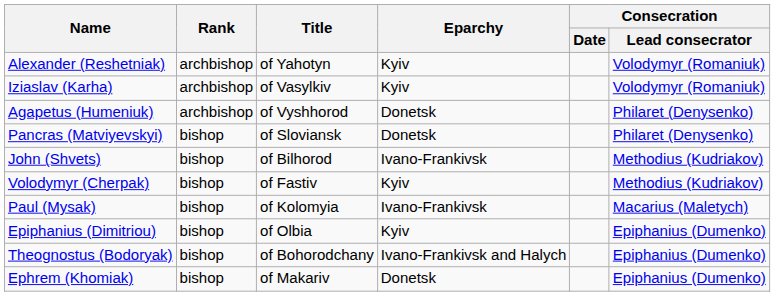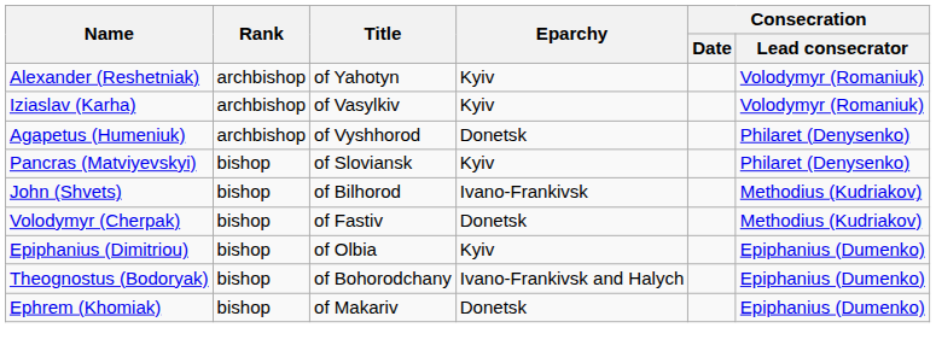 <table class="wikitable sortable">
 <tr>
 <th rowspan="2">Name</th>
 <th rowspan="2">Rank</th>
 <th rowspan="2">Title</th>
 <th rowspan="2">Eparchy</th>
 <th colspan="2">Consecration</th>
 </tr>
 <tr>
 <th>Date</th>
 <th>Lead consecrator</th>
 </tr>
 <tr>
 <td><a href='#'>Alexander (Reshetniak)</a></td>
 <td data-sort-value="2">archbishop</td>
 <td>of Yahotyn</td>
 <td>Kyiv</td>
 <td></td>
 <td><a href='#'>Volodymyr (Romaniuk)</a></td>
 </tr>
 <tr>
 <td><a href='#'>Iziaslav (Karha)</a></td>
 <td data-sort-value="2">archbishop</td>
 <td>of Vasylkiv</td>
 <td>Kyiv</td>
 <td></td>
 <td><a href='#'>Volodymyr (Romaniuk)</a></td>
 </tr>
 <tr>
 <td><a href='#'>Agapetus (Humeniuk)</a></td>
 <td data-sort-value="2">archbishop</td>
 <td>of Vyshhorod</td>
 <td>Donetsk</td>
 <td></td>
 <td><a href='#'>Philaret (Denysenko)</a></td>
 </tr>
 <tr>
 <td><a href='#'>Pancras (Matviyevskyi)</a></td>
 <td data-sort-value="3">bishop</td>
 <td>of Sloviansk</td>
-<td>Donetsk</td>
+<td>Kyiv</td>
 <td></td>
 <td><a href='#'>Philaret (Denysenko)</a></td>
 </tr>
 <tr>
 <td><a href='#'>John (Shvets)</a></td>
 <td data-sort-value="3">bishop</td>
 <td>of Bilhorod</td>
 <td>Ivano-Frankivsk</td>
 <td></td>
 <td><a href='#'>Methodius (Kudriakov)</a></td>
 </tr>
 <tr>
 <td><a href='#'>Volodymyr (Cherpak)</a></td>
 <td data-sort-value="3">bishop</td>
 <td>of Fastiv</td>
-<td>Kyiv</td>
+<td>Donetsk</td>
 <td></td>
 <td><a href='#'>Methodius (Kudriakov)</a></td>
-</tr>
-<tr>
-<td><a href='#'>Paul (Mysak)</a></td>
-<td data-sort-value="3">bishop</td>
-<td>of Kolomyia</td>
-<td>Ivano-Frankivsk</td>
-<td></td>
-<td><a href='#'>Macarius (Maletych)</a></td>
 </tr>
 <tr>
 <td><a href='#'>Epiphanius (Dimitriou)</a></td>
 <td data-sort-value="3">bishop</td>
 <td>of Olbia</td>
 <td>Kyiv</td>
 <td></td>
 <td><a href='#'>Epiphanius (Dumenko)</a></td>
 </tr>
 <tr>
 <td><a href='#'>Theognostus (Bodoryak)</a></td>
 <td data-sort-value="3">bishop</td>
 <td>of Bohorodchany</td>
 <td>Ivano-Frankivsk and Halych</td>
 <td></td>
 <td><a href='#'>Epiphanius (Dumenko)</a></td>
 </tr>
 <tr>
 <td><a href='#'>Ephrem (Khomiak)</a></td>
 <td data-sort-value="3">bishop</td>
 <td>of Makariv</td>
 <td>Donetsk</td>
 <td></td>
 <td><a href='#'>Epiphanius (Dumenko)</a></td>
 </tr>
 </table>
